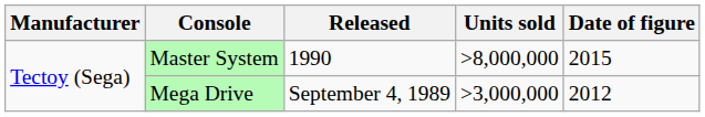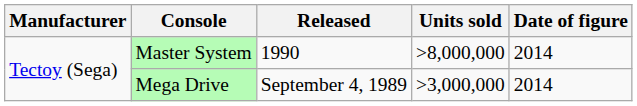 <table class="wikitable sortable" style="font-size:95%">
 <tr>
 <th>Manufacturer</th>
 <th>Console</th>
 <th>Released</th>
 <th data-sort-type="number">Units sold</th>
 <th>Date of figure</th>
 </tr>
 <tr>
 <td rowspan="2"><a href='#'>Tectoy</a> (Sega)</td>
 <td style="background:#b6fcb6;">Master System</td>
 <td data-sort-value="January 1, 1990">1990</td>
 <td align="right">>8,000,000</td>
-<td>2015</td>
+<td>2014</td>
 </tr>
 <tr>
 <td style="background:#b6fcb6;">Mega Drive</td>
 <td>September 4, 1989</td>
 <td align="right">>3,000,000</td>
-<td>2012</td>
+<td>2014</td>
 </tr>
 </table>
